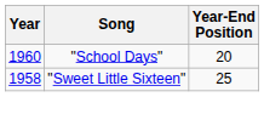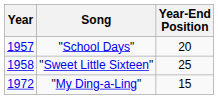 <table class="wikitable plainrowheaders" style="text-align:center;" border="1">
 <tr>
 <th>Year</th>
 <th>Song</th>
 <th>Year-End<br>Position</th>
 </tr>
 <tr>
-<td scope="row"><a href='#'>1960</a></td>
+<td scope="row"><a href='#'>1957</a></td>
 <td>"<a href='#'>School Days</a>"</td>
 <td>20</td>
 </tr>
 <tr>
 <td scope="row"><a href='#'>1958</a></td>
 <td>"<a href='#'>Sweet Little Sixteen</a>"</td>
 <td>25</td>
 </tr>
+<tr>
+<td scope="row"><a href='#'>1972</a></td>
+<td>"<a href='#'>My Ding-a-Ling</a>"</td>
+<td>15</td>
+</tr>
 </table>
